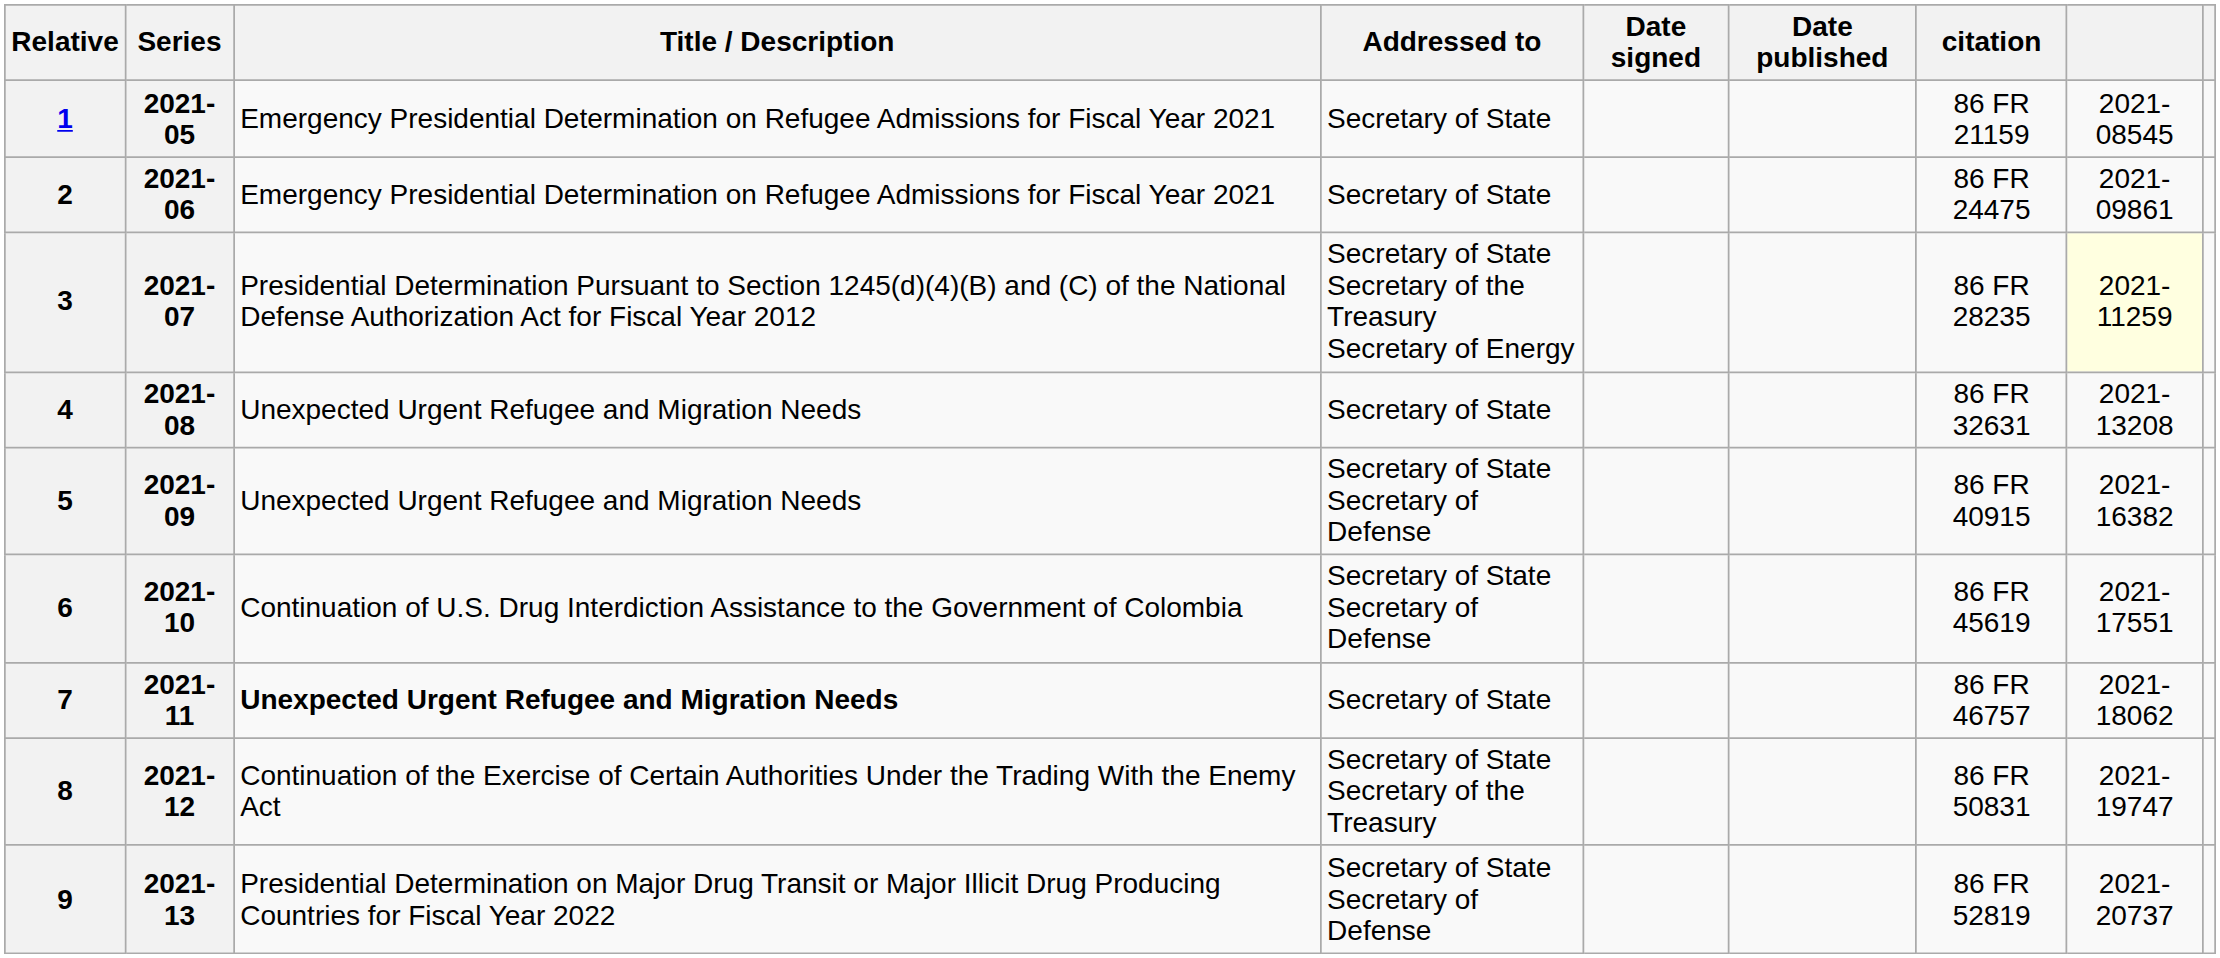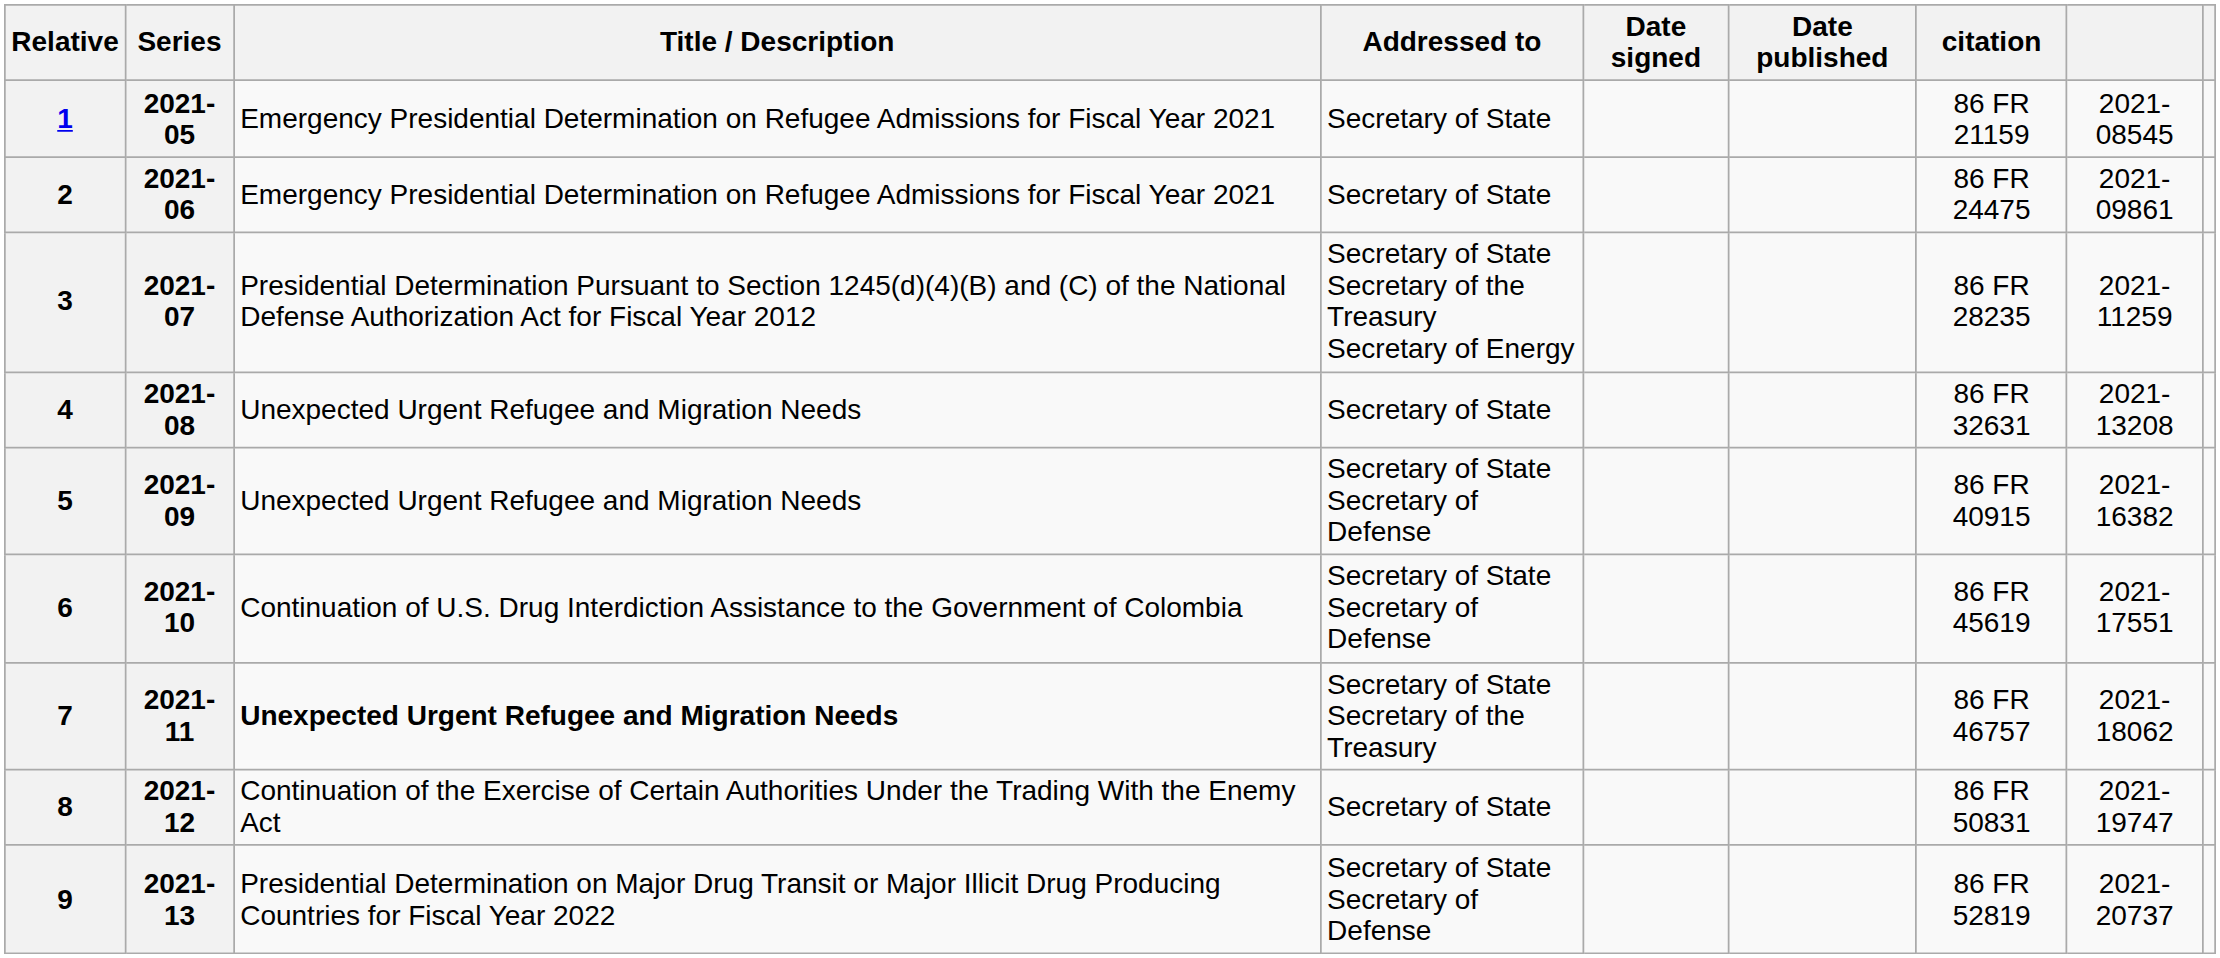 <table class="wikitable sortable plainrowheaders" style="width:100%">
 <tr style="text-align:center">
 <th>Relative</th>
 <th>Series</th>
 <th>Title / Description</th>
 <th>Addressed to</th>
 <th>Date signed</th>
 <th>Date published</th>
 <th>citation</th>
 <th></th>
 <th class="unsortable"></th>
 </tr>
 <tr style="text-align:center">
 <th><a href='#'>1</a></th>
 <th>2021-05</th>
 <td style="text-align:left">Emergency Presidential Determination on Refugee Admissions for Fiscal Year 2021</td>
 <td style="text-align:left">Secretary of State</td>
 <td></td>
 <td></td>
 <td>86 FR 21159</td>
 <td>2021-08545</td>
 <td></td>
 </tr>
 <tr style="text-align:center">
 <th>2</th>
 <th>2021-06</th>
 <td style="text-align:left">Emergency Presidential Determination on Refugee Admissions for Fiscal Year 2021</td>
 <td style="text-align:left">Secretary of State</td>
 <td></td>
 <td></td>
 <td>86 FR 24475</td>
 <td>2021-09861</td>
 <td></td>
 </tr>
 <tr style="text-align:center">
 <th>3</th>
 <th>2021-07</th>
 <td style="text-align:left">Presidential Determination Pursuant to Section 1245(d)(4)(B) and (C) of the National Defense Authorization Act for Fiscal Year 2012</td>
 <td style="text-align:left">Secretary of State<br>Secretary of the Treasury<br>Secretary of Energy</td>
 <td></td>
 <td></td>
 <td>86 FR 28235</td>
-<td style="background: lightyellow;">2021-11259</td>
+<td>2021-11259</td>
 <td></td>
 </tr>
 <tr style="text-align:center">
 <th>4</th>
 <th>2021-08</th>
 <td style="text-align:left">Unexpected Urgent Refugee and Migration Needs</td>
 <td style="text-align:left">Secretary of State</td>
 <td></td>
 <td></td>
 <td>86 FR 32631</td>
 <td>2021-13208</td>
 <td></td>
 </tr>
 <tr style="text-align:center">
 <th>5</th>
 <th>2021-09</th>
 <td style="text-align:left">Unexpected Urgent Refugee and Migration Needs</td>
 <td style="text-align:left">Secretary of State<br>Secretary of Defense</td>
 <td></td>
 <td></td>
 <td>86 FR 40915</td>
 <td>2021-16382</td>
 <td></td>
 </tr>
 <tr style="text-align:center">
 <th>6</th>
 <th>2021-10</th>
 <td style="text-align:left">Continuation of U.S. Drug Interdiction Assistance to the Government of Colombia</td>
 <td style="text-align:left">Secretary of State<br>Secretary of Defense</td>
 <td></td>
 <td></td>
 <td>86 FR 45619</td>
 <td>2021-17551</td>
 <td></td>
 </tr>
 <tr style="text-align:center">
 <th>7</th>
 <th>2021-11</th>
 <td style="text-align:left"><strong>Unexpected Urgent Refugee and Migration Needs</strong></td>
-<td style="text-align:left">Secretary of State</td>
+<td style="text-align:left">Secretary of State<br>Secretary of the Treasury</td>
 <td></td>
 <td></td>
 <td>86 FR 46757</td>
 <td>2021-18062</td>
 <td></td>
 </tr>
 <tr style="text-align:center">
 <th>8</th>
 <th>2021-12</th>
 <td style="text-align:left">Continuation of the Exercise of Certain Authorities Under the Trading With the Enemy Act</td>
-<td style="text-align:left">Secretary of State<br>Secretary of the Treasury</td>
+<td style="text-align:left">Secretary of State</td>
 <td></td>
 <td></td>
 <td>86 FR 50831</td>
 <td>2021-19747</td>
 <td></td>
 </tr>
 <tr style="text-align:center">
 <th>9</th>
 <th>2021-13</th>
 <td style="text-align:left">Presidential Determination on Major Drug Transit or Major Illicit Drug Producing Countries for Fiscal Year 2022</td>
 <td style="text-align:left">Secretary of State<br>Secretary of Defense</td>
 <td></td>
 <td></td>
 <td>86 FR 52819</td>
 <td>2021-20737</td>
 <td></td>
 </tr>
 </table>
